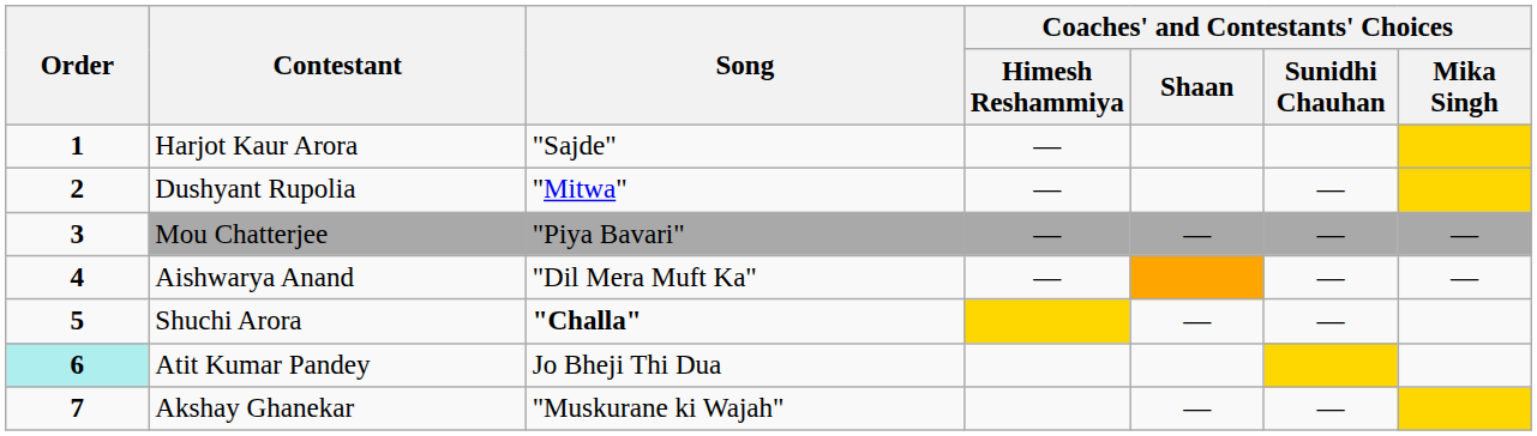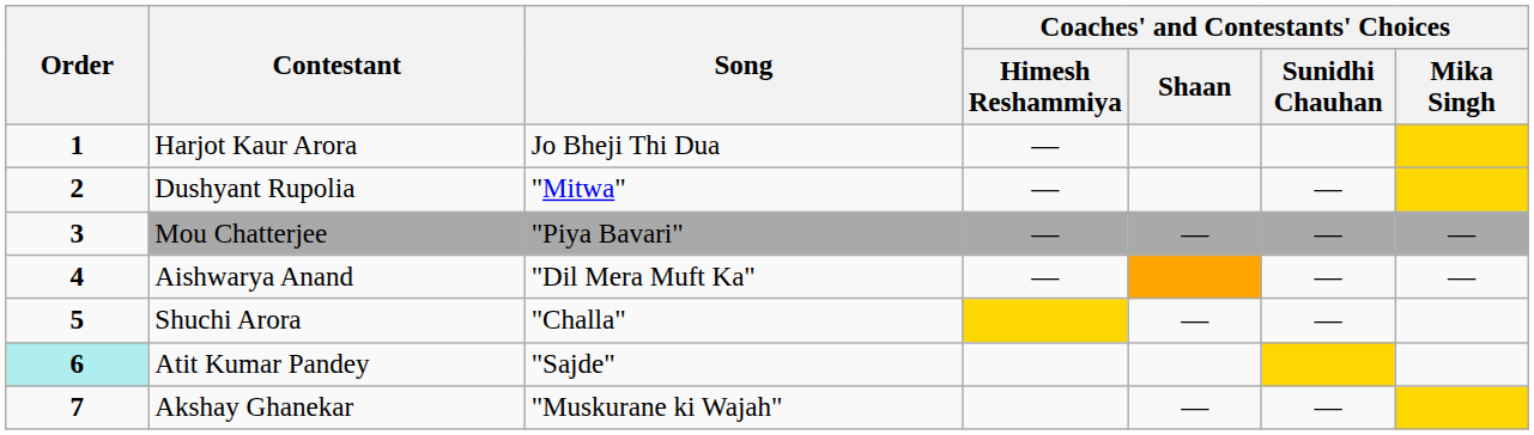 <table class="wikitable" style="width:100%;">
 <tr>
 <th rowspan=2>Order</th>
 <th rowspan=2>Contestant</th>
 <th rowspan=2>Song</th>
 <th colspan=4>Coaches' and Contestants' Choices</th>
 </tr>
 <tr>
 <th width="70">Himesh Reshammiya</th>
 <th width="70">Shaan</th>
 <th width="70">Sunidhi Chauhan</th>
 <th width="70">Mika Singh</th>
 </tr>
 <tr>
 <td style="text-align:center;"><strong>1</strong></td>
 <td>Harjot Kaur Arora</td>
-<td>"Sajde"</td>
+<td>Jo Bheji Thi Dua</td>
 <td style="text-align:center;">—</td>
 <td style="text-align:center;"></td>
 <td style="text-align:center;"></td>
 <td style="background:gold;text-align:center;"></td>
 </tr>
 <tr>
 <td style="text-align:center;"><strong>2</strong></td>
 <td>Dushyant Rupolia</td>
 <td>"<a href='#'>Mitwa</a>"</td>
 <td style="text-align:center;">—</td>
 <td style="text-align:center;"></td>
 <td style="text-align:center;">—</td>
 <td style="background:gold;text-align:center;"></td>
 </tr>
 <tr>
 <td style="text-align:center;"><strong>3</strong></td>
 <td style="background:darkgrey;text-align:left;">Mou Chatterjee</td>
 <td style="background:darkgrey;text-align:left;">"Piya Bavari"</td>
 <td style="background:darkgrey;text-align:center;">—</td>
 <td style="background:darkgrey;text-align:center;">—</td>
 <td style="background:darkgrey;text-align:center;">—</td>
 <td style="background:darkgrey;text-align:center;">—</td>
 </tr>
 <tr>
 <td style="text-align:center;"><strong>4</strong></td>
 <td>Aishwarya Anand</td>
 <td style="background:text-align:left;">"Dil Mera Muft Ka"</td>
 <td style="text-align:center;">—</td>
 <td style="background:orange;text-align:center;"></td>
 <td style="text-align:center;">—</td>
 <td style="text-align:center;">—</td>
 </tr>
 <tr>
 <td style="text-align:center;"><strong>5</strong></td>
 <td>Shuchi Arora</td>
-<td style="background:text-align:left;"><strong>"Challa"</strong></td>
+<td style="background:text-align:left;">"Challa"</td>
 <td style="background:gold;text-align:center;"></td>
 <td style="text-align:center;">—</td>
 <td style="text-align:center;">—</td>
 <td style="text-align:center;"></td>
 </tr>
 <tr>
 <td style="background: paleturquoise; text-align:center;"><strong>6</strong></td>
 <td>Atit Kumar Pandey</td>
-<td>Jo Bheji Thi Dua</td>
+<td>"Sajde"</td>
 <td style="text-align:center;"></td>
 <td style="text-align:center;"></td>
 <td style="background:gold;text-align:center;"></td>
 <td style="text-align:center;"></td>
 </tr>
 <tr>
 <td style="text-align:center;"><strong>7</strong></td>
 <td>Akshay Ghanekar</td>
 <td>"Muskurane ki Wajah"</td>
 <td style="text-align:center;"></td>
 <td style="text-align:center;">—</td>
 <td style="text-align:center;">—</td>
 <td style="background:gold;text-align:center;"></td>
 </tr>
 </table>
